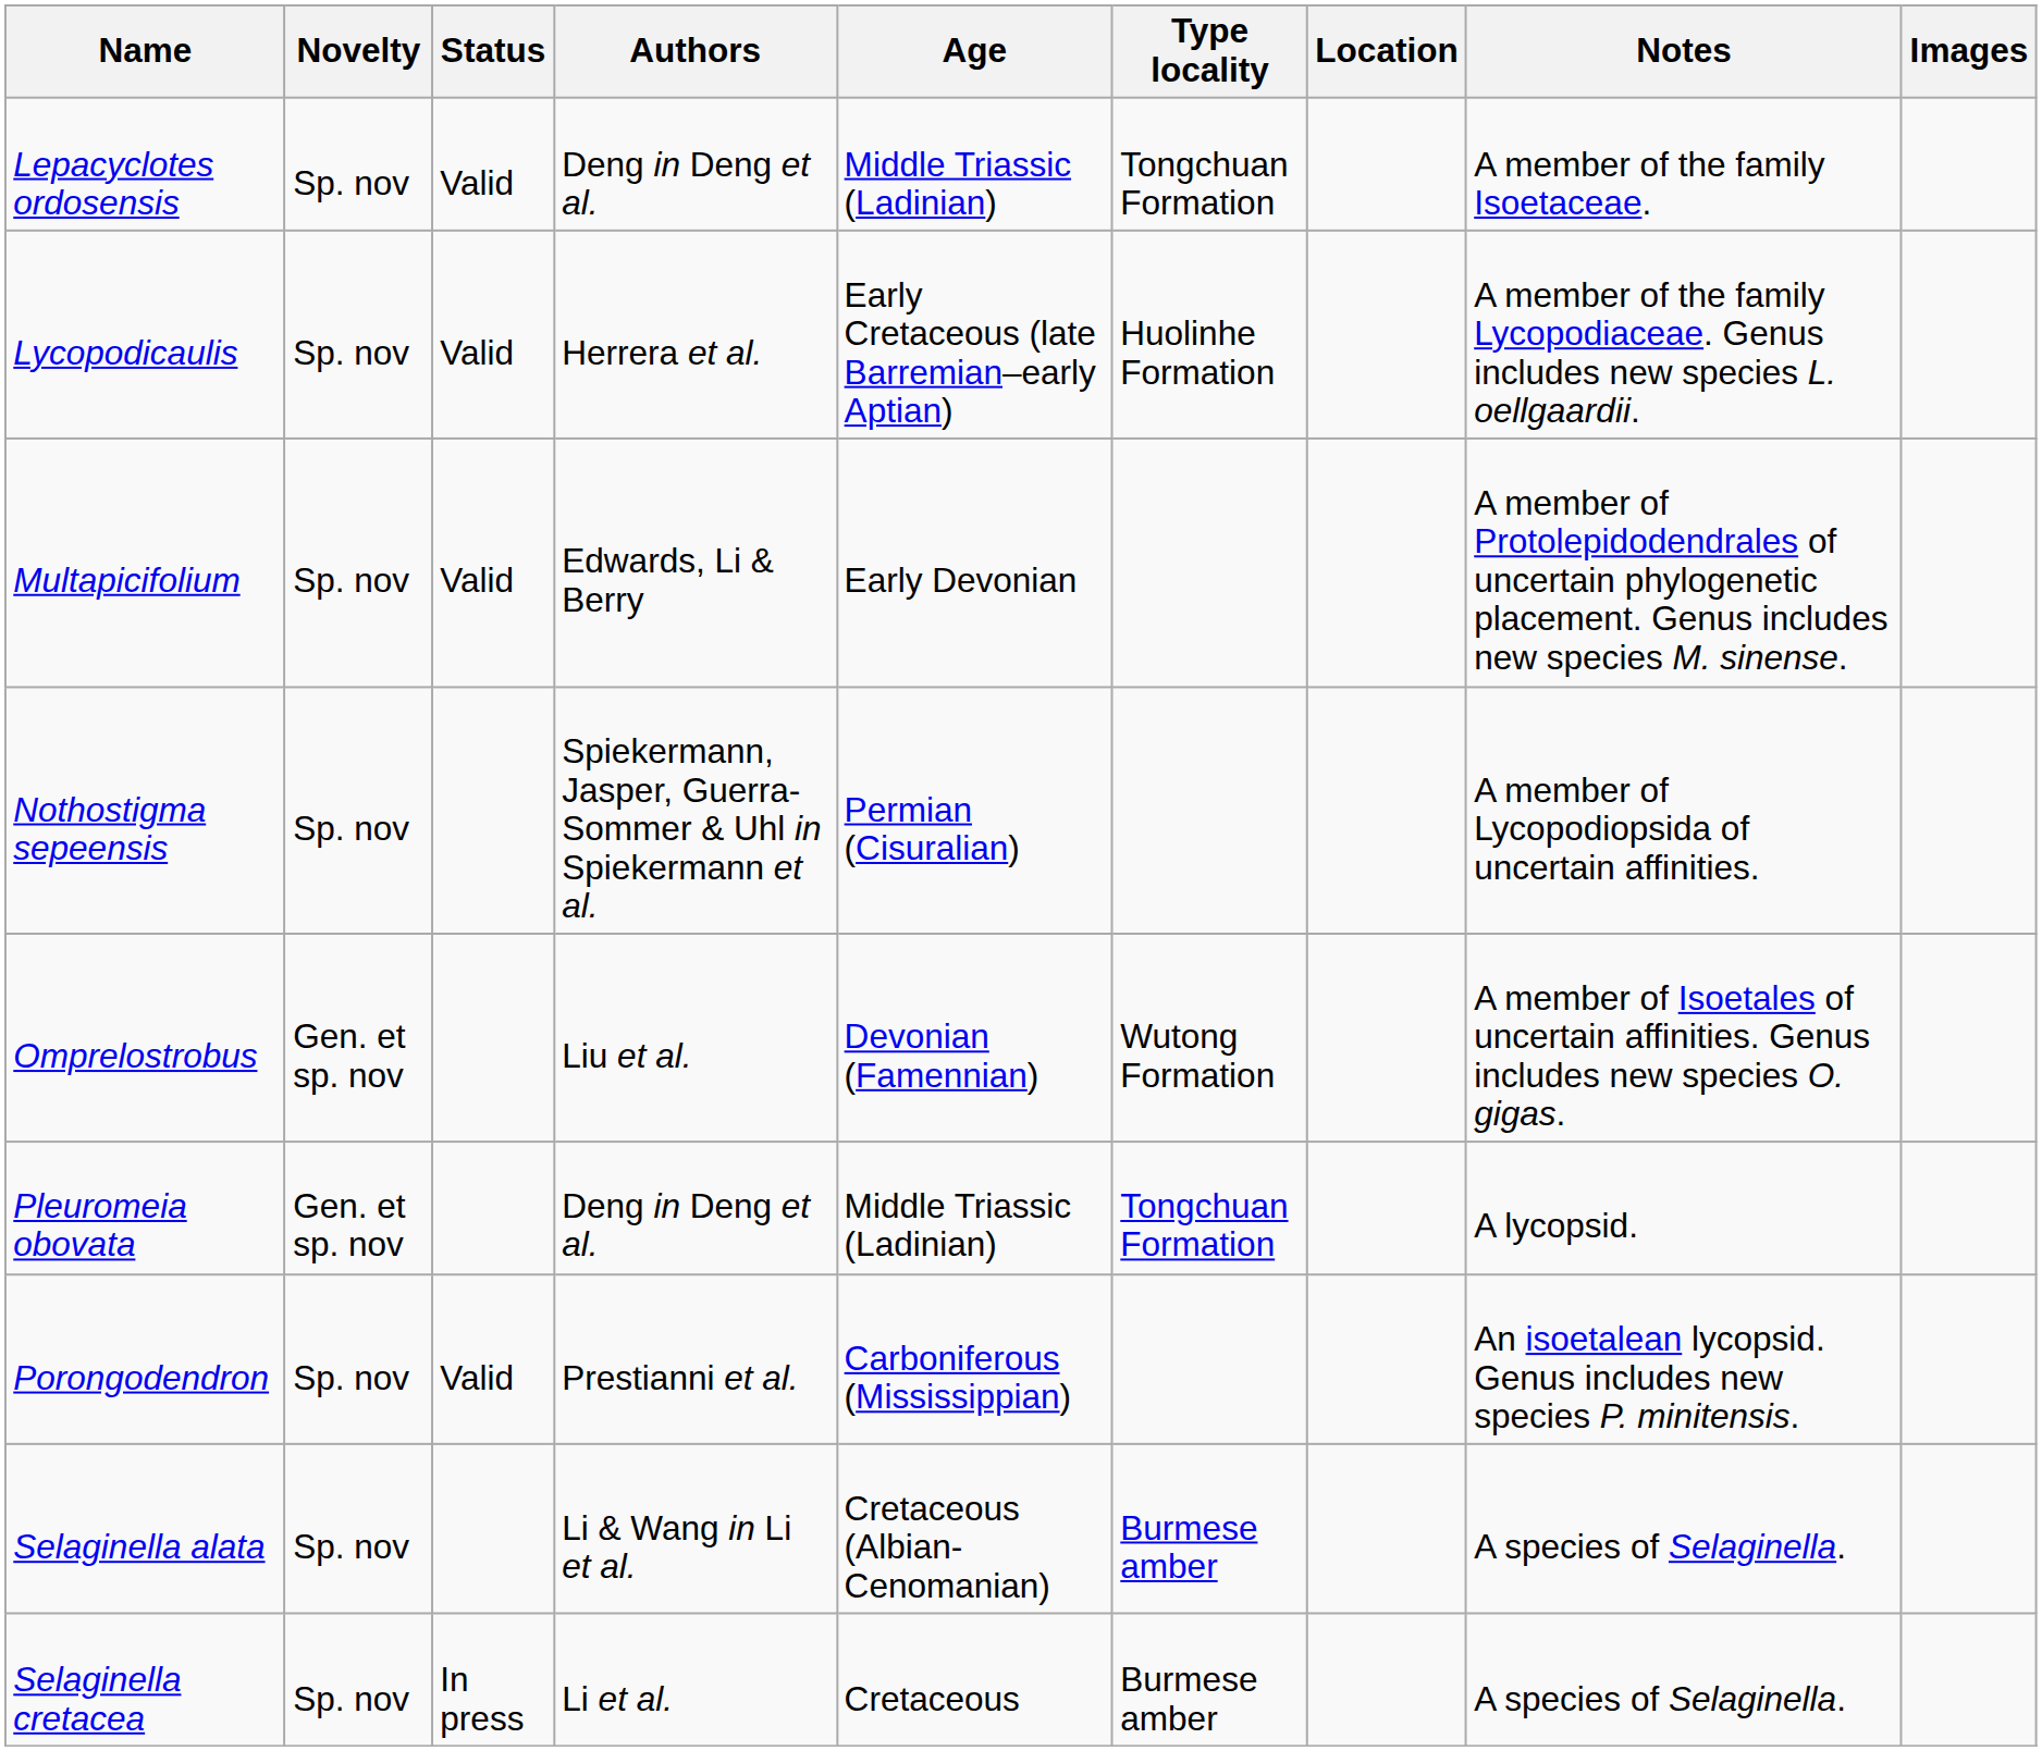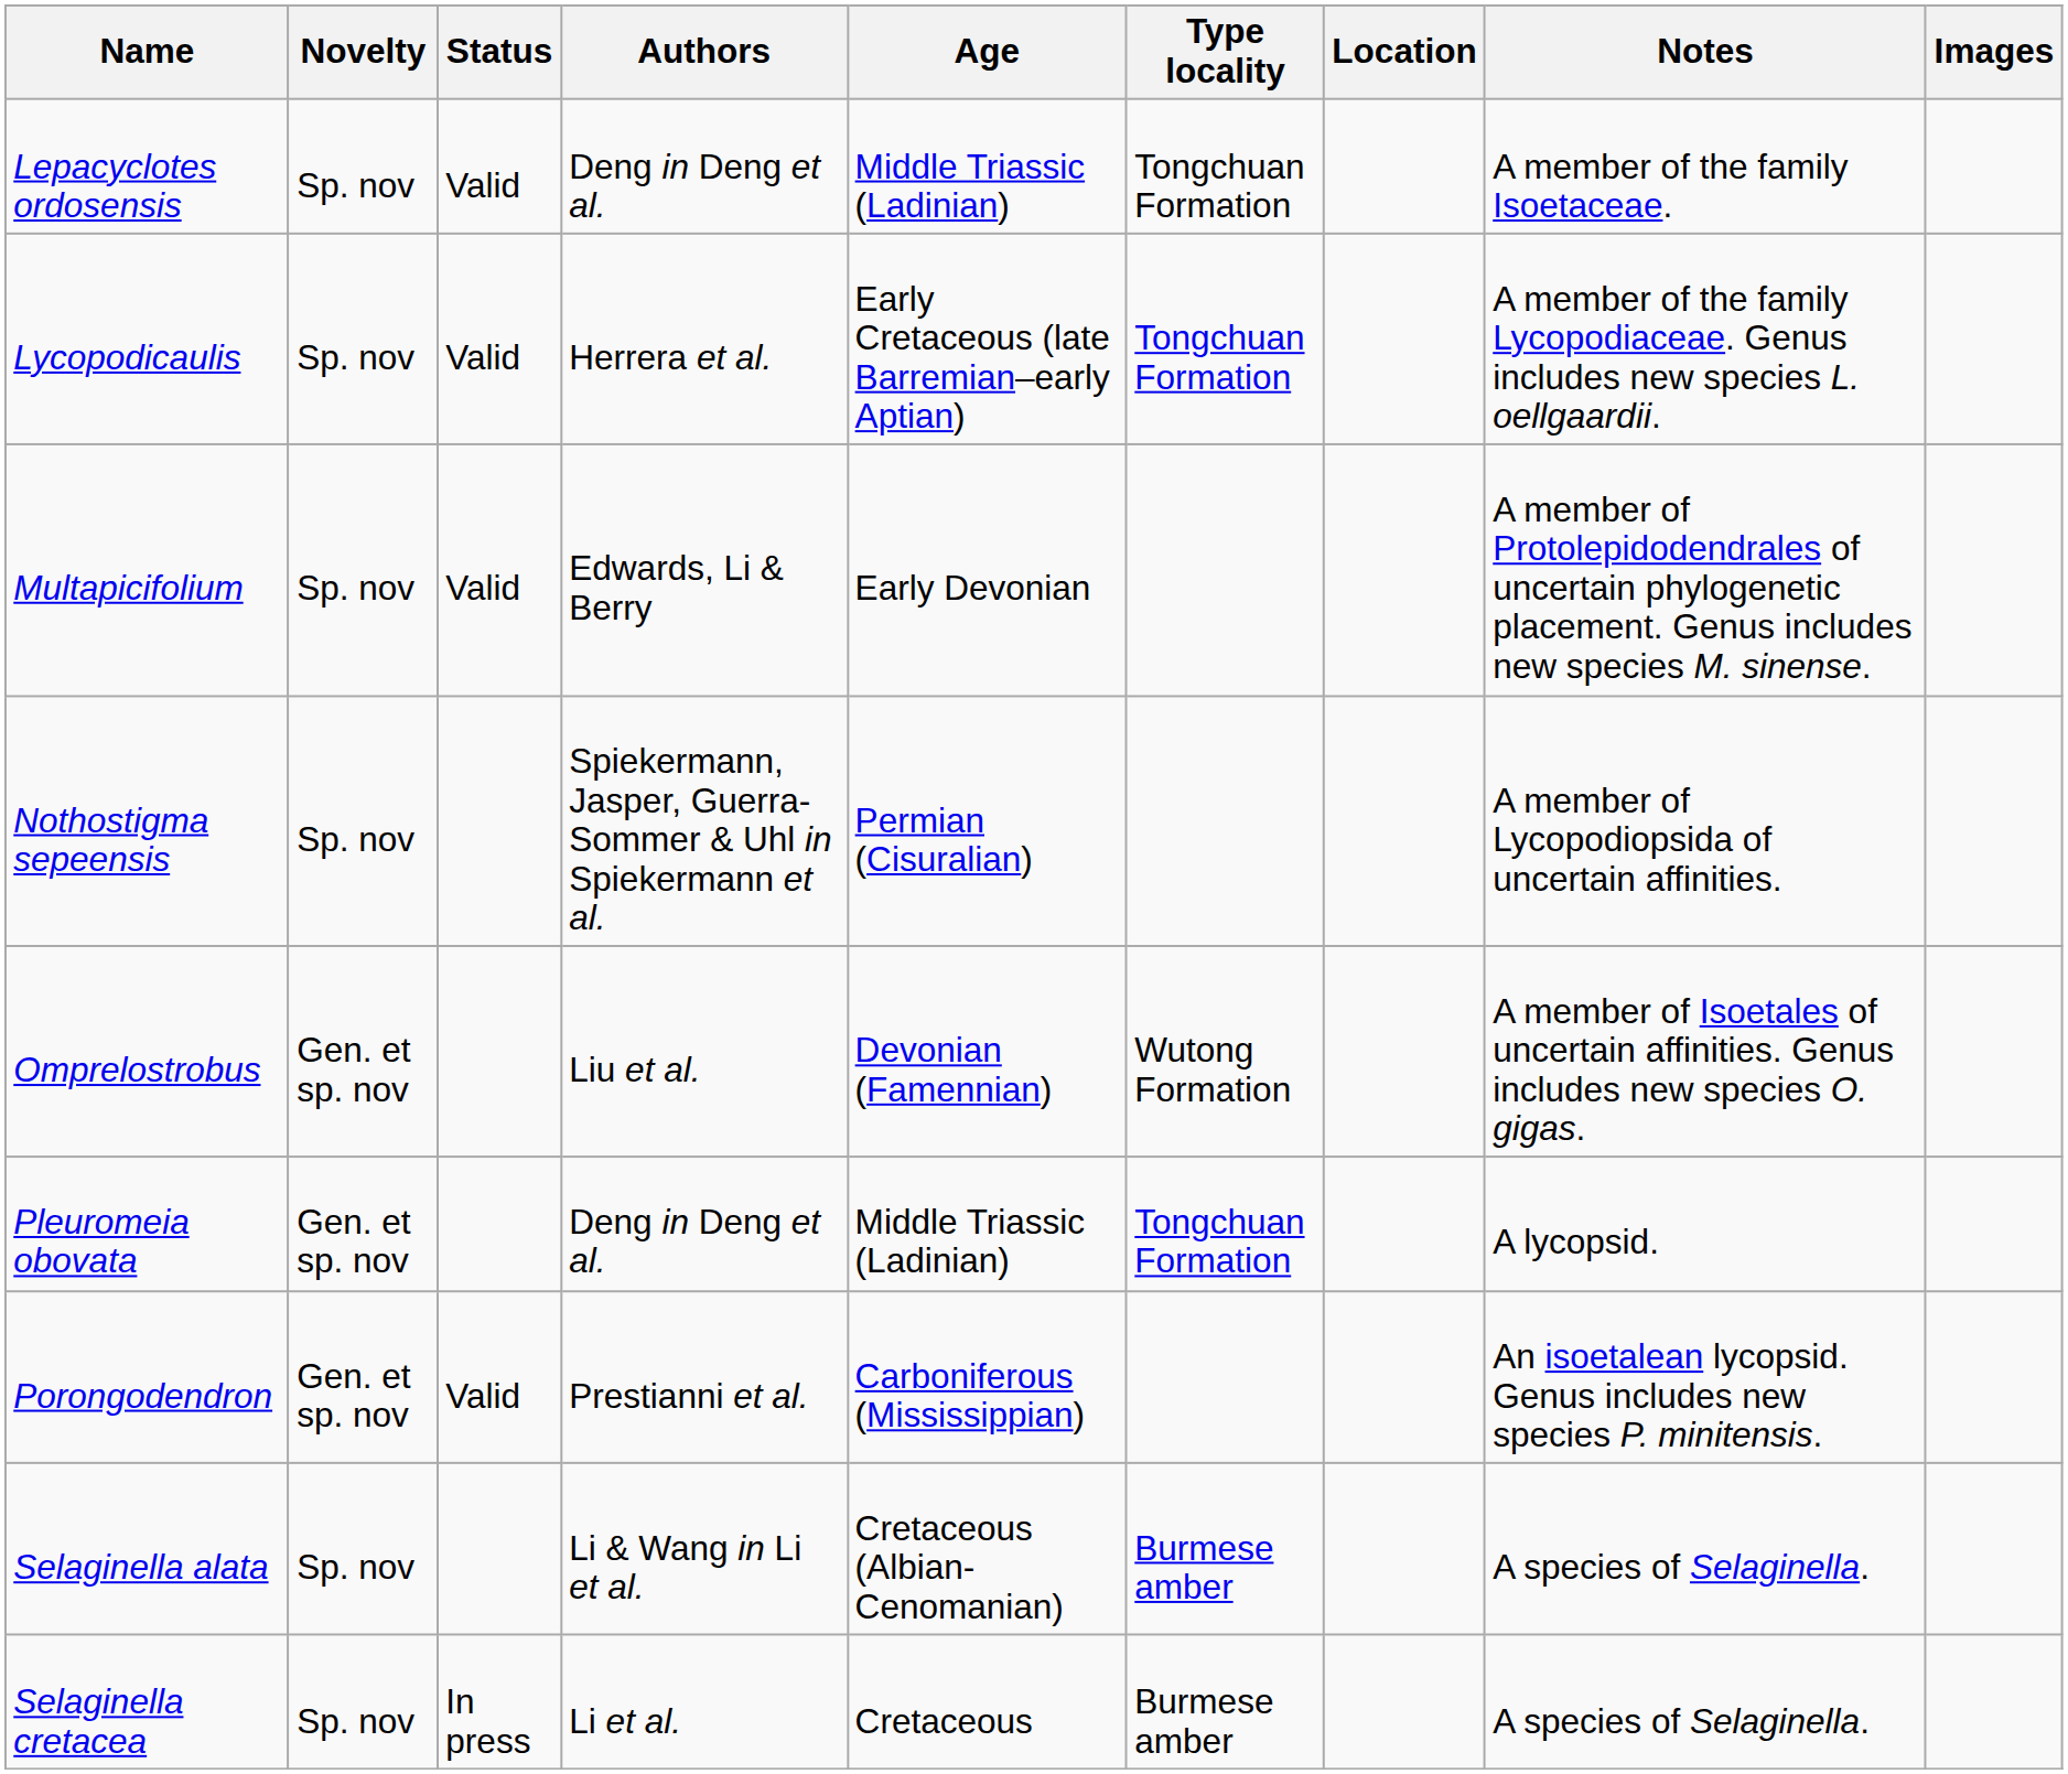 <table class="wikitable sortable" align="center" width="75%">
 <tr>
 <th>Name</th>
 <th>Novelty</th>
 <th>Status</th>
 <th>Authors</th>
 <th>Age</th>
 <th>Type locality</th>
 <th>Location</th>
 <th>Notes</th>
 <th>Images</th>
 </tr>
 <tr>
 <td><br><em><a href='#'>Lepacyclotes ordosensis</a></em></td>
 <td><br>Sp. nov</td>
 <td><br>Valid</td>
 <td><br>Deng <em>in</em> Deng <em>et al.</em></td>
 <td><br><a href='#'>Middle Triassic</a> (<a href='#'>Ladinian</a>)</td>
 <td><br>Tongchuan Formation</td>
 <td><br></td>
 <td><br>A member of the family <a href='#'>Isoetaceae</a>.</td>
 <td></td>
 </tr>
 <tr>
 <td><br><em><a href='#'>Lycopodicaulis</a></em></td>
 <td><br>Sp. nov</td>
 <td><br>Valid</td>
 <td><br>Herrera <em>et al.</em></td>
 <td><br>Early Cretaceous (late <a href='#'>Barremian</a>–early <a href='#'>Aptian</a>)</td>
-<td><br>Huolinhe Formation</td>
+<td><br><a href='#'>Tongchuan Formation</a></td>
 <td><br></td>
 <td><br>A member of the family <a href='#'>Lycopodiaceae</a>. Genus includes new species <em>L. oellgaardii</em>.</td>
 <td></td>
 </tr>
 <tr>
 <td><br><em><a href='#'>Multapicifolium</a></em></td>
 <td><br>Sp. nov</td>
 <td><br>Valid</td>
 <td><br>Edwards, Li & Berry</td>
 <td><br>Early Devonian</td>
 <td></td>
 <td><br></td>
 <td><br>A member of <a href='#'>Protolepidodendrales</a> of uncertain phylogenetic placement. Genus includes new species <em>M. sinense</em>.</td>
 <td></td>
 </tr>
 <tr>
 <td><br><em><a href='#'>Nothostigma sepeensis</a></em></td>
 <td><br>Sp. nov</td>
 <td></td>
 <td><br>Spiekermann, Jasper, Guerra-Sommer & Uhl <em>in</em> Spiekermann <em>et al.</em></td>
 <td><br><a href='#'>Permian</a> (<a href='#'>Cisuralian</a>)</td>
 <td></td>
 <td><br></td>
 <td><br>A member of Lycopodiopsida of uncertain affinities.</td>
 <td></td>
 </tr>
 <tr>
 <td><br><em><a href='#'>Omprelostrobus</a></em></td>
 <td><br>Gen. et sp. nov</td>
 <td></td>
 <td><br>Liu <em>et al.</em></td>
 <td><br><a href='#'>Devonian</a> (<a href='#'>Famennian</a>)</td>
 <td><br>Wutong Formation</td>
 <td><br></td>
 <td><br>A member of <a href='#'>Isoetales</a> of uncertain affinities. Genus includes new species <em>O. gigas</em>.</td>
 <td></td>
 </tr>
 <tr>
 <td><br><em><a href='#'>Pleuromeia obovata</a></em></td>
 <td><br>Gen. et sp. nov</td>
 <td></td>
 <td><br>Deng <em>in</em> Deng <em>et al.</em></td>
 <td><br>Middle Triassic (Ladinian)</td>
 <td><br><a href='#'>Tongchuan Formation</a></td>
 <td><br></td>
 <td><br>A lycopsid.</td>
 <td></td>
 </tr>
 <tr>
 <td><br><em><a href='#'>Porongodendron</a></em></td>
-<td><br>Sp. nov</td>
+<td><br>Gen. et sp. nov</td>
 <td><br>Valid</td>
 <td><br>Prestianni <em>et al.</em></td>
 <td><br><a href='#'>Carboniferous</a> (<a href='#'>Mississippian</a>)</td>
 <td></td>
 <td><br></td>
 <td><br>An <a href='#'>isoetalean</a> lycopsid. Genus includes new species <em>P. minitensis</em>.</td>
 <td></td>
 </tr>
 <tr>
 <td><br><em><a href='#'>Selaginella alata</a></em></td>
 <td><br>Sp. nov</td>
 <td></td>
 <td><br>Li & Wang <em>in</em> Li <em>et al.</em></td>
 <td><br>Cretaceous (Albian-Cenomanian)</td>
 <td><br><a href='#'>Burmese amber</a></td>
 <td><br></td>
 <td><br>A species of <em><a href='#'>Selaginella</a></em>.</td>
 <td></td>
 </tr>
 <tr>
 <td><br><em><a href='#'>Selaginella cretacea</a></em></td>
 <td><br>Sp. nov</td>
 <td><br>In press</td>
 <td><br>Li <em>et al.</em></td>
 <td><br>Cretaceous</td>
 <td><br>Burmese amber</td>
 <td><br></td>
 <td><br>A species of <em>Selaginella</em>.</td>
 <td></td>
 </tr>
 <tr>
 </tr>
 </table>
